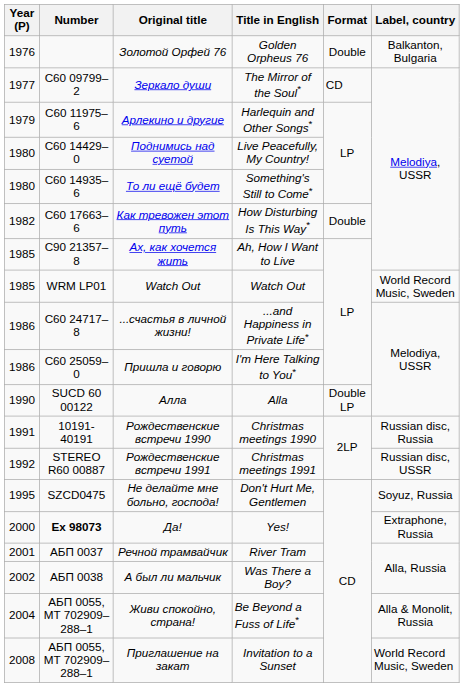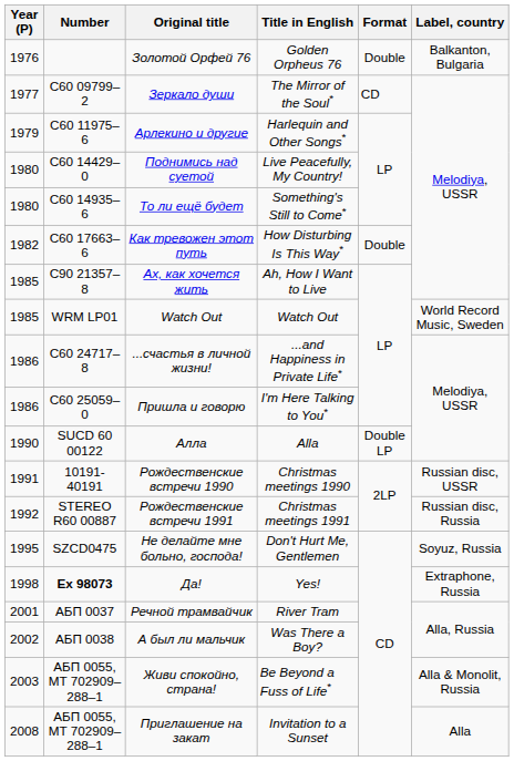 <table class="wikitable" style="margin:auto;">
 <tr>
 <th>Year (P)</th>
 <th>Number</th>
 <th>Original title</th>
 <th>Title in English</th>
 <th>Format</th>
 <th>Label, country</th>
 </tr>
 <tr style="text-align:center;">
 <td>1976</td>
 <td style="text-align:center;"></td>
 <td><em>Золотой Орфей 76</em></td>
 <td><em>Golden Orpheus 76</em></td>
 <td>Double</td>
 <td>Balkanton, Bulgaria</td>
 </tr>
 <tr>
 <td style="text-align:center;">1977</td>
 <td style="text-align:center;">C60 09799–2</td>
 <td style="text-align:center;"><em><a href='#'>Зеркало души</a></em></td>
 <td style="text-align:center;"><em>The Mirror of the Soul</em><sup>*</sup></td>
 <td>CD</td>
 <td style="text-align:center;" rowspan="6"><a href='#'>Melodiya</a>, USSR</td>
 </tr>
 <tr style="text-align:center;">
 <td>1979</td>
 <td>C60 11975–6</td>
 <td><em><a href='#'>Арлекино и другие</a></em></td>
 <td><em>Harlequin and Other Songs</em><sup>*</sup></td>
 <td rowspan="3">LP</td>
 </tr>
 <tr style="text-align:center;">
 <td>1980</td>
 <td>C60 14429–0</td>
 <td><em><a href='#'>Поднимись над суетой</a></em></td>
 <td style="text-align:center;"><em>Live Peacefully, My Country!</em></td>
 </tr>
 <tr style="text-align:center;">
 <td>1980</td>
 <td>C60 14935–6</td>
 <td><em><a href='#'>То ли ещё будет</a></em></td>
 <td><em>Something's Still to Come</em><sup>*</sup></td>
 </tr>
 <tr style="text-align:center;">
 <td>1982</td>
 <td>C60 17663–6</td>
 <td><em><a href='#'>Как тревожен этот путь</a></em></td>
 <td><em>How Disturbing Is This Way</em><sup>*</sup></td>
 <td>Double</td>
 </tr>
 <tr style="text-align:center;">
 <td>1985</td>
 <td>C90 21357–8</td>
 <td><em><a href='#'>Ах, как хочется жить</a></em></td>
 <td><em>Ah, How I Want to Live</em></td>
 <td rowspan="4">LP</td>
 </tr>
 <tr style="text-align:center;">
 <td>1985</td>
 <td>WRM LP01</td>
 <td><em>Watch Out</em></td>
 <td><em>Watch Out</em></td>
 <td>World Record Music, Sweden</td>
 </tr>
 <tr style="text-align:center;">
 <td>1986</td>
 <td>C60 24717–8</td>
 <td><em>...счастья в личной жизни!</em></td>
 <td><em>...and Happiness in Private Life</em><sup>*</sup></td>
 <td rowspan="3">Melodiya, USSR</td>
 </tr>
 <tr style="text-align:center;">
 <td>1986</td>
 <td>C60 25059–0</td>
 <td><em>Пришла и говорю</em></td>
 <td><em>I'm Here Talking to You</em><sup>*</sup></td>
 </tr>
 <tr style="text-align:center;">
 <td>1990</td>
 <td>SUCD 60 00122</td>
 <td><em>Алла</em></td>
 <td><em>Alla</em></td>
 <td style="text-align:center;">Double LP</td>
 </tr>
 <tr style="text-align:center;">
 <td>1991</td>
 <td>10191-40191</td>
 <td><em>Рождественские встречи 1990</em></td>
 <td><em>Christmas meetings 1990</em></td>
 <td rowspan="2">2LP</td>
-<td>Russian disc, Russia</td>
+<td>Russian disc, USSR</td>
 </tr>
 <tr style="text-align:center;">
 <td>1992</td>
 <td>STEREO R60 00887</td>
 <td><em>Рождественские встречи 1991</em></td>
 <td><em>Christmas meetings 1991</em></td>
-<td>Russian disc, USSR</td>
+<td>Russian disc, Russia</td>
 </tr>
 <tr style="text-align:center;">
 <td>1995</td>
 <td>SZCD0475</td>
 <td><em>Не делайте мне больно, господа!</em></td>
 <td><em>Don't Hurt Me, Gentlemen</em></td>
 <td rowspan="6">CD</td>
 <td>Soyuz, Russia</td>
 </tr>
 <tr style="text-align:center;">
-<td>2000</td>
+<td>1998</td>
 <td><strong>Ex 98073</strong></td>
 <td><em>Да!</em></td>
 <td><em>Yes!</em></td>
 <td>Extraphone, Russia</td>
 </tr>
 <tr style="text-align:center;">
 <td>2001</td>
 <td>АБП 0037</td>
 <td><em>Речной трамвайчик</em></td>
 <td><em>River Tram</em></td>
 <td rowspan="2">Alla, Russia</td>
 </tr>
 <tr style="text-align:center;">
 <td>2002</td>
 <td>АБП 0038</td>
 <td><em>А был ли мальчик</em></td>
 <td><em>Was There a Boy?</em></td>
 </tr>
 <tr>
-<td style="text-align:center;">2004</td>
+<td style="text-align:center;">2003</td>
 <td style="text-align:center;">АБП 0055,<br>МТ 702909–288–1</td>
 <td style="text-align:center;"><em>Живи спокойно, страна!</em></td>
 <td><em>Be Beyond a Fuss of Life</em><sup>*</sup></td>
 <td style="text-align:center;">Alla & Monolit, Russia</td>
 </tr>
 <tr>
 <td style="text-align:center;">2008</td>
 <td style="text-align:center;">АБП 0055,<br>МТ 702909–288–1</td>
 <td style="text-align:center;"><em>Приглашение на закат</em></td>
 <td style="text-align:center;"><em>Invitation to a Sunset</em></td>
-<td>World Record Music, Sweden</td>
+<td style="text-align:center;">Alla</td>
 </tr>
 </table>
